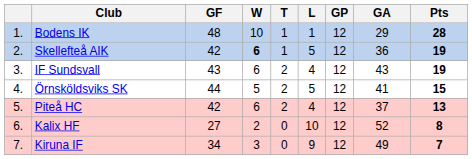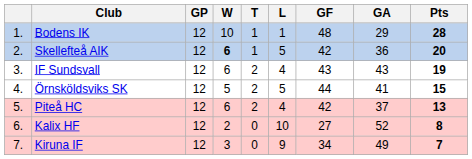 <table class="wikitable">
 <tr>
 <th width="30"></th>
 <th width="200">Club</th>
-<th width="70">GF</th>
+<th width="30">GP</th>
 <th width="30">W</th>
 <th width="30">T</th>
 <th width="30">L</th>
-<th width="30">GP</th>
+<th width="70">GF</th>
 <th width="70">GA</th>
 <th width="70">Pts</th>
 </tr>
 <tr bgcolor="#BCD2EE" align="center">
 <td>1.</td>
 <td align="left"><a href='#'>Bodens IK</a></td>
-<td>48</td>
+<td>12</td>
 <td>10</td>
 <td>1</td>
 <td>1</td>
-<td>12</td>
+<td>48</td>
 <td>29</td>
 <td><strong>28</strong></td>
 </tr>
 <tr bgcolor="#BCD2EE" align="center">
 <td>2.</td>
 <td align="left"><a href='#'>Skellefteå AIK</a></td>
-<td>42</td>
+<td>12</td>
 <td><strong>6</strong></td>
 <td>1</td>
 <td>5</td>
-<td>12</td>
+<td>42</td>
 <td>36</td>
-<td><strong>19</strong></td>
+<td><strong>20</strong></td>
 </tr>
 <tr bgcolor="#FFFFFF" align="center">
 <td>3.</td>
 <td align="left"><a href='#'>IF Sundsvall</a></td>
-<td>43</td>
+<td>12</td>
 <td>6</td>
 <td>2</td>
 <td>4</td>
-<td>12</td>
+<td>43</td>
 <td>43</td>
 <td><strong>19</strong></td>
 </tr>
 <tr bgcolor="#FFFFFF" align="center">
 <td>4.</td>
 <td align="left"><a href='#'>Örnsköldsviks SK</a></td>
-<td>44</td>
+<td>12</td>
 <td>5</td>
 <td>2</td>
 <td>5</td>
-<td>12</td>
+<td>44</td>
 <td>41</td>
 <td><strong>15</strong></td>
 </tr>
 <tr bgcolor="#FFCCCC" align="center">
 <td>5.</td>
 <td align="left"><a href='#'>Piteå HC</a></td>
-<td>42</td>
+<td>12</td>
 <td>6</td>
 <td>2</td>
 <td>4</td>
-<td>12</td>
+<td>42</td>
 <td>37</td>
 <td><strong>13</strong></td>
 </tr>
 <tr bgcolor="#FFCCCC" align="center">
 <td>6.</td>
 <td align="left"><a href='#'>Kalix HF</a></td>
-<td>27</td>
+<td>12</td>
 <td>2</td>
 <td>0</td>
 <td>10</td>
-<td>12</td>
+<td>27</td>
 <td>52</td>
 <td><strong>8</strong></td>
 </tr>
 <tr bgcolor="#FFCCCC" align="center">
 <td>7.</td>
 <td align="left"><a href='#'>Kiruna IF</a></td>
-<td>34</td>
+<td>12</td>
 <td>3</td>
 <td>0</td>
 <td>9</td>
-<td>12</td>
+<td>34</td>
 <td>49</td>
 <td><strong>7</strong></td>
 </tr>
 </table>
